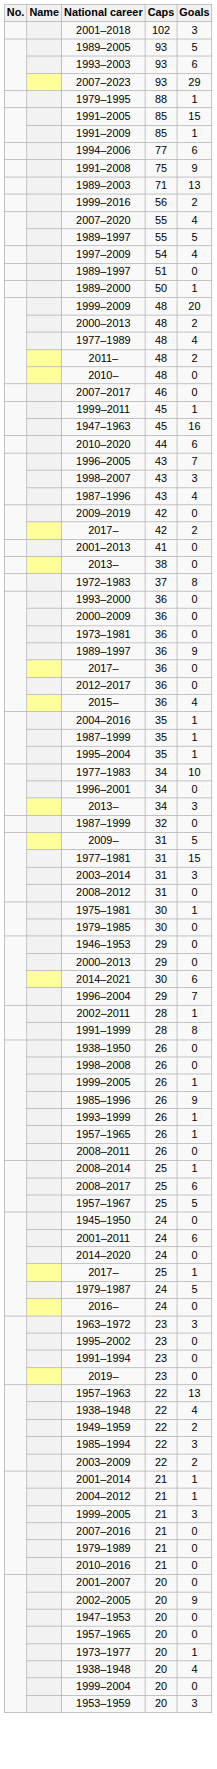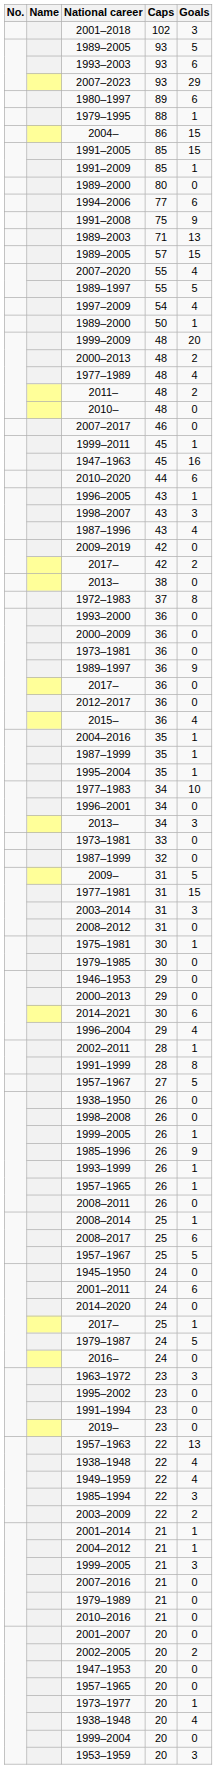 <table class="wikitable plainrowheaders sortable" style="text-align: center;">
 <tr>
 <th scope="col" class="unsortable">No.</th>
 <th scope="col">Name</th>
 <th scope="col">National career</th>
 <th scope="col">Caps</th>
 <th scope="col">Goals</th>
 </tr>
 <tr>
 <td></td>
 <th scope="row"></th>
 <td>2001–2018</td>
 <td>102</td>
 <td>3</td>
 </tr>
 <tr>
 <td rowspan="3"></td>
 <th scope="row"></th>
 <td>1989–2005</td>
 <td>93</td>
 <td>5</td>
 </tr>
 <tr>
 <th scope="row"></th>
 <td>1993–2003</td>
 <td>93</td>
 <td>6</td>
 </tr>
 <tr>
 <th scope="row" style="background:#FFFF99;"><strong></strong></th>
 <td>2007–2023</td>
 <td>93</td>
 <td>29</td>
 </tr>
 <tr>
 <td></td>
 <th scope="row"></th>
+<td>1980–1997</td>
+<td>89</td>
+<td>6</td>
+</tr>
+<tr>
+<td></td>
+<th scope="row"></th>
 <td>1979–1995</td>
 <td>88</td>
 <td>1</td>
+</tr>
+<tr>
+<td></td>
+<th scope="row" style="background:#FFFF99;"><strong></strong></th>
+<td>2004–</td>
+<td>86</td>
+<td>15</td>
 </tr>
 <tr>
 <td rowspan="2"></td>
 <th scope="row"></th>
 <td>1991–2005</td>
 <td>85</td>
 <td>15</td>
 </tr>
 <tr>
 <th scope="row"></th>
 <td>1991–2009</td>
 <td>85</td>
 <td>1</td>
+</tr>
+<tr>
+<td></td>
+<th scope="row"></th>
+<td>1989–2000</td>
+<td>80</td>
+<td>0</td>
 </tr>
 <tr>
 <td></td>
 <th scope="row"></th>
 <td>1994–2006</td>
 <td>77</td>
 <td>6</td>
 </tr>
 <tr>
 <td></td>
 <th scope="row"></th>
 <td>1991–2008</td>
 <td>75</td>
 <td>9</td>
 </tr>
 <tr>
 <td></td>
 <th scope="row"></th>
 <td>1989–2003</td>
 <td>71</td>
 <td>13</td>
 </tr>
 <tr>
 <td></td>
 <th scope="row"></th>
-<td>1999–2016</td>
-<td>56</td>
-<td>2</td>
+<td>1989–2005</td>
+<td>57</td>
+<td>15</td>
 </tr>
 <tr>
 <td rowspan="2"></td>
 <th scope="row"></th>
 <td>2007–2020</td>
 <td>55</td>
 <td>4</td>
 </tr>
 <tr>
 <th scope="row"></th>
 <td>1989–1997</td>
 <td>55</td>
 <td>5</td>
 </tr>
 <tr>
 <td></td>
 <th scope="row"></th>
 <td>1997–2009</td>
 <td>54</td>
 <td>4</td>
-</tr>
-<tr>
-<td></td>
-<th scope="row"></th>
-<td>1989–1997</td>
-<td>51</td>
-<td>0</td>
 </tr>
 <tr>
 <td></td>
 <th scope="row"></th>
 <td>1989–2000</td>
 <td>50</td>
 <td>1</td>
 </tr>
 <tr>
 <td rowspan="5"></td>
 <th scope="row"></th>
 <td>1999–2009</td>
 <td>48</td>
 <td>20</td>
 </tr>
 <tr>
 <th scope="row"></th>
 <td>2000–2013</td>
 <td>48</td>
 <td>2</td>
 </tr>
 <tr>
 <th scope="row"></th>
 <td>1977–1989</td>
 <td>48</td>
 <td>4</td>
 </tr>
 <tr>
 <th scope="row" style="background:#FFFF99;"><strong></strong></th>
 <td>2011–</td>
 <td>48</td>
 <td>2</td>
 </tr>
 <tr>
 <th scope="row" style="background:#FFFF99;"><strong></strong></th>
 <td>2010–</td>
 <td>48</td>
 <td>0</td>
 </tr>
 <tr>
 <td></td>
 <th scope="row"></th>
 <td>2007–2017</td>
 <td>46</td>
 <td>0</td>
 </tr>
 <tr>
 <td rowspan="2"></td>
 <th scope="row"></th>
 <td>1999–2011</td>
 <td>45</td>
 <td>1</td>
 </tr>
 <tr>
 <th scope="row"></th>
 <td>1947–1963</td>
 <td>45</td>
 <td>16</td>
 </tr>
 <tr>
 <td></td>
 <th scope="row"></th>
 <td>2010–2020</td>
 <td>44</td>
 <td>6</td>
 </tr>
 <tr>
 <td rowspan="3"></td>
 <th scope="row"></th>
 <td>1996–2005</td>
 <td>43</td>
-<td>7</td>
+<td>1</td>
 </tr>
 <tr>
 <th scope="row"></th>
 <td>1998–2007</td>
 <td>43</td>
 <td>3</td>
 </tr>
 <tr>
 <th scope="row"></th>
 <td>1987–1996</td>
 <td>43</td>
 <td>4</td>
 </tr>
 <tr>
 <td rowspan="2"></td>
 <th scope="row"></th>
 <td>2009–2019</td>
 <td>42</td>
 <td>0</td>
 </tr>
 <tr>
 <th scope="row" style="background:#FFFF99;"><strong></strong></th>
 <td>2017–</td>
 <td>42</td>
 <td>2</td>
-</tr>
-<tr>
-<td></td>
-<th scope="row"></th>
-<td>2001–2013</td>
-<td>41</td>
-<td>0</td>
 </tr>
 <tr>
 <td></td>
 <th scope="row" style="background:#FFFF99;"><strong></strong></th>
 <td>2013–</td>
 <td>38</td>
 <td>0</td>
 </tr>
 <tr>
 <td></td>
 <th scope="row"></th>
 <td>1972–1983</td>
 <td>37</td>
 <td>8</td>
 </tr>
 <tr>
 <td rowspan="7"></td>
 <th scope="row"></th>
 <td>1993–2000</td>
 <td>36</td>
 <td>0</td>
 </tr>
 <tr>
 <th scope="row"></th>
 <td>2000–2009</td>
 <td>36</td>
 <td>0</td>
 </tr>
 <tr>
 <th scope="row"></th>
 <td>1973–1981</td>
 <td>36</td>
 <td>0</td>
 </tr>
 <tr>
 <th scope="row"></th>
 <td>1989–1997</td>
 <td>36</td>
 <td>9</td>
 </tr>
 <tr>
 <th scope="row" style="background:#FFFF99;"><strong></strong></th>
 <td>2017–</td>
 <td>36</td>
 <td>0</td>
 </tr>
 <tr>
 <th scope="row"></th>
 <td>2012–2017</td>
 <td>36</td>
 <td>0</td>
 </tr>
 <tr>
 <th scope="row" style="background:#FFFF99;"><strong></strong></th>
 <td>2015–</td>
 <td>36</td>
 <td>4</td>
 </tr>
 <tr>
 <td rowspan="3"></td>
 <th scope="row"></th>
 <td>2004–2016</td>
 <td>35</td>
 <td>1</td>
 </tr>
 <tr>
 <th scope="row"></th>
 <td>1987–1999</td>
 <td>35</td>
 <td>1</td>
 </tr>
 <tr>
 <th scope="row"></th>
 <td>1995–2004</td>
 <td>35</td>
 <td>1</td>
 </tr>
 <tr>
 <td rowspan="3"></td>
 <th scope="row"></th>
 <td>1977–1983</td>
 <td>34</td>
 <td>10</td>
 </tr>
 <tr>
 <th scope="row"></th>
 <td>1996–2001</td>
 <td>34</td>
 <td>0</td>
 </tr>
 <tr>
 <th scope="row" style="background:#FFFF99;"><strong></strong></th>
 <td>2013–</td>
 <td>34</td>
 <td>3</td>
 </tr>
 <tr>
 <td></td>
 <th scope="row"></th>
+<td>1973–1981</td>
+<td>33</td>
+<td>0</td>
+</tr>
+<tr>
+<td></td>
+<th scope="row"></th>
 <td>1987–1999</td>
 <td>32</td>
 <td>0</td>
 </tr>
 <tr>
 <td rowspan="4"></td>
 <th scope="row" style="background:#FFFF99;"><strong></strong></th>
 <td>2009–</td>
 <td>31</td>
 <td>5</td>
 </tr>
 <tr>
 <th scope="row"></th>
 <td>1977–1981</td>
 <td>31</td>
 <td>15</td>
 </tr>
 <tr>
 <th scope="row"></th>
 <td>2003–2014</td>
 <td>31</td>
 <td>3</td>
 </tr>
 <tr>
 <th scope="row"></th>
 <td>2008–2012</td>
 <td>31</td>
 <td>0</td>
 </tr>
 <tr>
 <td rowspan="2"></td>
 <th scope="row"></th>
 <td>1975–1981</td>
 <td>30</td>
 <td>1</td>
 </tr>
 <tr>
 <th scope="row"></th>
 <td>1979–1985</td>
 <td>30</td>
 <td>0</td>
 </tr>
 <tr>
 <td rowspan="4"></td>
 <th scope="row"></th>
 <td>1946–1953</td>
 <td>29</td>
 <td>0</td>
 </tr>
 <tr>
 <th scope="row"></th>
 <td>2000–2013</td>
 <td>29</td>
 <td>0</td>
 </tr>
 <tr>
 <th scope="row" style="background:#FFFF99;"><strong></strong></th>
 <td>2014–2021</td>
 <td>30</td>
 <td>6</td>
 </tr>
 <tr>
 <th scope="row"></th>
 <td>1996–2004</td>
 <td>29</td>
-<td>7</td>
+<td>4</td>
 </tr>
 <tr>
 <td rowspan="2"></td>
 <th scope="row"></th>
 <td>2002–2011</td>
 <td>28</td>
 <td>1</td>
 </tr>
 <tr>
 <th scope="row"></th>
 <td>1991–1999</td>
 <td>28</td>
 <td>8</td>
+</tr>
+<tr>
+<td></td>
+<th scope="row"></th>
+<td>1957–1967</td>
+<td>27</td>
+<td>5</td>
 </tr>
 <tr>
 <td rowspan="7"></td>
 <th scope="row"></th>
 <td>1938–1950</td>
 <td>26</td>
 <td>0</td>
 </tr>
 <tr>
 <th scope="row"></th>
 <td>1998–2008</td>
 <td>26</td>
 <td>0</td>
 </tr>
 <tr>
 <th scope="row"></th>
 <td>1999–2005</td>
 <td>26</td>
 <td>1</td>
 </tr>
 <tr>
 <th scope="row"></th>
 <td>1985–1996</td>
 <td>26</td>
 <td>9</td>
 </tr>
 <tr>
 <th scope="row"></th>
 <td>1993–1999</td>
 <td>26</td>
 <td>1</td>
 </tr>
 <tr>
 <th scope="row"></th>
 <td>1957–1965</td>
 <td>26</td>
 <td>1</td>
 </tr>
 <tr>
 <th scope="row"></th>
 <td>2008–2011</td>
 <td>26</td>
 <td>0</td>
 </tr>
 <tr>
 <td rowspan="3"></td>
 <th scope="row"></th>
 <td>2008–2014</td>
 <td>25</td>
 <td>1</td>
 </tr>
 <tr>
 <th scope="row"></th>
 <td>2008–2017</td>
 <td>25</td>
 <td>6</td>
 </tr>
 <tr>
 <th scope="row"></th>
 <td>1957–1967</td>
 <td>25</td>
 <td>5</td>
 </tr>
 <tr>
 <td rowspan="6"></td>
 <th scope="row"></th>
 <td>1945–1950</td>
 <td>24</td>
 <td>0</td>
 </tr>
 <tr>
 <th scope="row"></th>
 <td>2001–2011</td>
 <td>24</td>
 <td>6</td>
 </tr>
 <tr>
 <th scope="row"></th>
 <td>2014–2020</td>
 <td>24</td>
 <td>0</td>
 </tr>
 <tr>
 <th scope="row" style="background:#FFFF99;"><strong></strong></th>
 <td>2017–</td>
 <td>25</td>
 <td>1</td>
 </tr>
 <tr>
 <th scope="row"></th>
 <td>1979–1987</td>
 <td>24</td>
 <td>5</td>
 </tr>
 <tr>
 <th scope="row" style="background:#FFFF99;"><strong></strong></th>
 <td>2016–</td>
 <td>24</td>
 <td>0</td>
 </tr>
 <tr>
 <td rowspan="4"></td>
 <th scope="row"></th>
 <td>1963–1972</td>
 <td>23</td>
 <td>3</td>
 </tr>
 <tr>
 <th scope="row"></th>
 <td>1995–2002</td>
 <td>23</td>
 <td>0</td>
 </tr>
 <tr>
 <th scope="row"></th>
 <td>1991–1994</td>
 <td>23</td>
 <td>0</td>
 </tr>
 <tr>
 <th scope="row" style="background:#FFFF99;"><strong></strong></th>
 <td>2019–</td>
 <td>23</td>
 <td>0</td>
 </tr>
 <tr>
 <td rowspan="5"></td>
 <th scope="row"></th>
 <td>1957–1963</td>
 <td>22</td>
 <td>13</td>
 </tr>
 <tr>
 <th scope="row"></th>
 <td>1938–1948</td>
 <td>22</td>
 <td>4</td>
 </tr>
 <tr>
 <th scope="row"></th>
 <td>1949–1959</td>
 <td>22</td>
-<td>2</td>
+<td>4</td>
 </tr>
 <tr>
 <th scope="row"></th>
 <td>1985–1994</td>
 <td>22</td>
 <td>3</td>
 </tr>
 <tr>
 <th scope="row"></th>
 <td>2003–2009</td>
 <td>22</td>
 <td>2</td>
 </tr>
 <tr>
 <td rowspan="6"></td>
 <th scope="row"></th>
 <td>2001–2014</td>
 <td>21</td>
 <td>1</td>
 </tr>
 <tr>
 <th scope="row"></th>
 <td>2004–2012</td>
 <td>21</td>
 <td>1</td>
 </tr>
 <tr>
 <th scope="row"></th>
 <td>1999–2005</td>
 <td>21</td>
 <td>3</td>
 </tr>
 <tr>
 <th scope="row"></th>
 <td>2007–2016</td>
 <td>21</td>
 <td>0</td>
 </tr>
 <tr>
 <th scope="row"></th>
 <td>1979–1989</td>
 <td>21</td>
 <td>0</td>
 </tr>
 <tr>
 <th scope="row"></th>
 <td>2010–2016</td>
 <td>21</td>
 <td>0</td>
 </tr>
 <tr>
 <td rowspan="8"></td>
 <th scope="row"></th>
 <td>2001–2007</td>
 <td>20</td>
 <td>0</td>
 </tr>
 <tr>
 <th scope="row"></th>
 <td>2002–2005</td>
 <td>20</td>
-<td>9</td>
+<td>2</td>
 </tr>
 <tr>
 <th scope="row"></th>
 <td>1947–1953</td>
 <td>20</td>
 <td>0</td>
 </tr>
 <tr>
 <th scope="row"></th>
 <td>1957–1965</td>
 <td>20</td>
 <td>0</td>
 </tr>
 <tr>
 <th scope="row"></th>
 <td>1973–1977</td>
 <td>20</td>
 <td>1</td>
 </tr>
 <tr>
 <th scope="row"></th>
 <td>1938–1948</td>
 <td>20</td>
 <td>4</td>
 </tr>
 <tr>
 <th scope="row"></th>
 <td>1999–2004</td>
 <td>20</td>
 <td>0</td>
 </tr>
 <tr>
 <th scope="row"></th>
 <td>1953–1959</td>
 <td>20</td>
 <td>3</td>
 </tr>
 </table>
